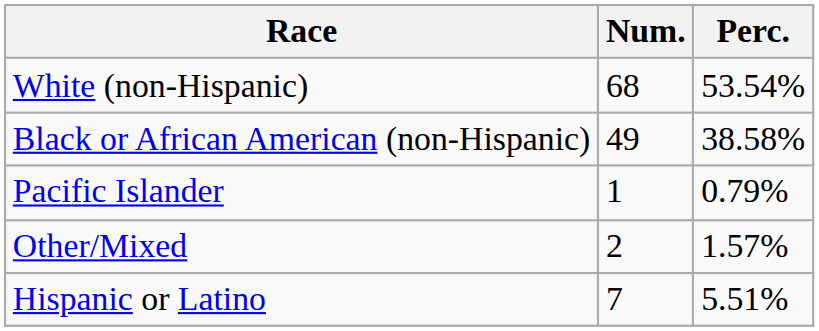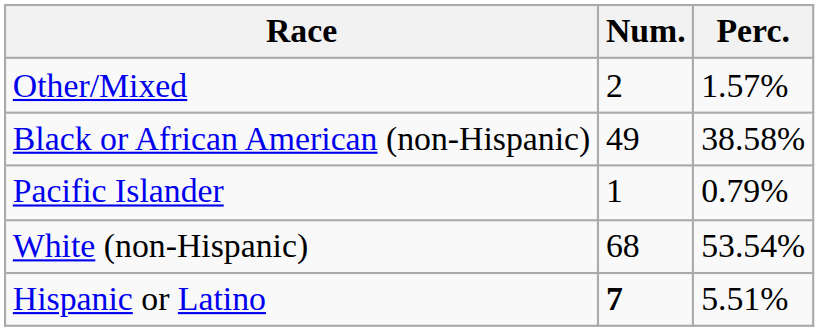 <table class="wikitable">
 <tr>
 <th>Race</th>
 <th>Num.</th>
 <th>Perc.</th>
 </tr>
 <tr>
-<td><a href='#'>White</a> (non-Hispanic)</td>
-<td>68</td>
-<td>53.54%</td>
+<td><a href='#'>Other/Mixed</a></td>
+<td>2</td>
+<td>1.57%</td>
 </tr>
 <tr>
 <td><a href='#'>Black or African American</a> (non-Hispanic)</td>
 <td>49</td>
 <td>38.58%</td>
 </tr>
 <tr>
 <td><a href='#'>Pacific Islander</a></td>
 <td>1</td>
 <td>0.79%</td>
 </tr>
 <tr>
-<td><a href='#'>Other/Mixed</a></td>
-<td>2</td>
-<td>1.57%</td>
+<td><a href='#'>White</a> (non-Hispanic)</td>
+<td>68</td>
+<td>53.54%</td>
 </tr>
 <tr>
 <td><a href='#'>Hispanic</a> or <a href='#'>Latino</a></td>
-<td>7</td>
+<td><strong>7</strong></td>
 <td>5.51%</td>
 </tr>
 </table>
